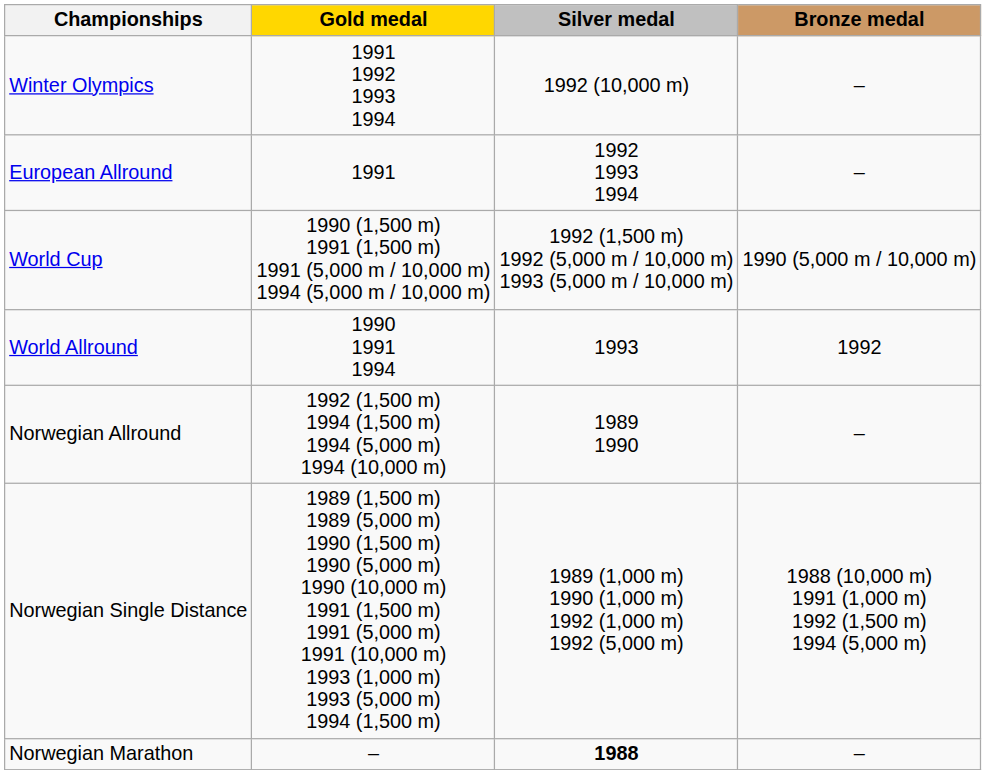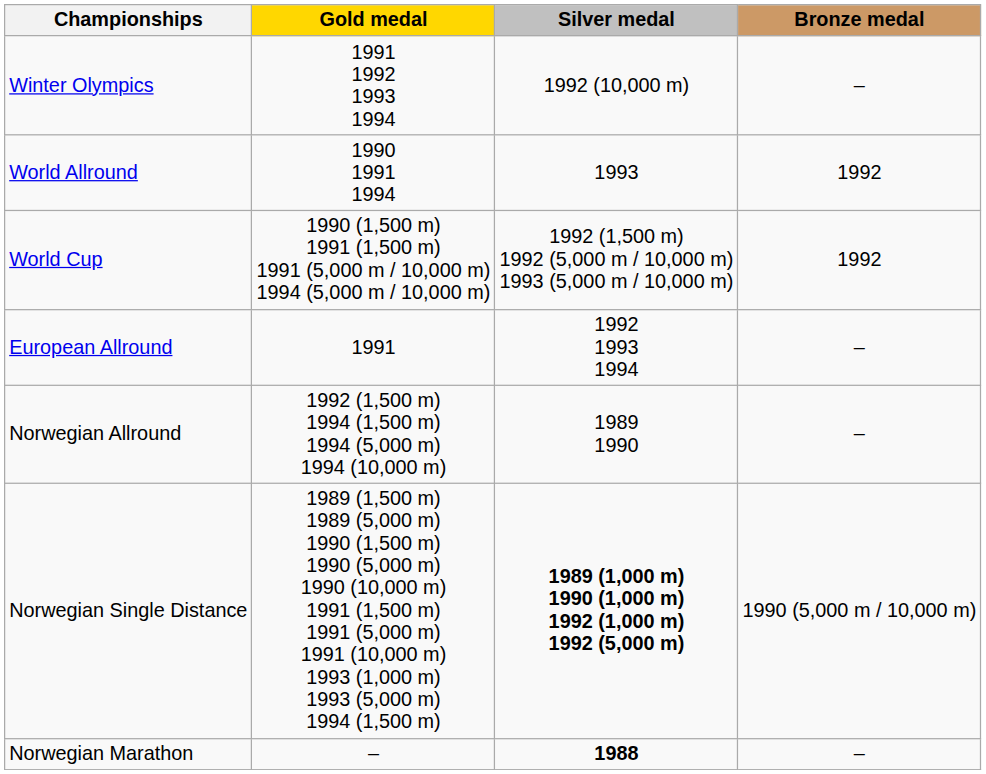 <table class="wikitable">
 <tr>
 <th>Championships</th>
 <td align=center bgcolor=gold><strong>Gold medal</strong></td>
 <td align=center bgcolor=silver><strong>Silver medal</strong></td>
 <td align=center bgcolor=cc9966><strong>Bronze medal</strong></td>
 </tr>
 <tr align="center">
 <td align="left"><a href='#'>Winter Olympics</a></td>
 <td>1991 <br> 1992 <br> 1993 <br> 1994</td>
 <td>1992 (10,000 m)</td>
 <td>–</td>
 </tr>
 <tr align="center">
-<td align="left"><a href='#'>European Allround</a></td>
-<td>1991</td>
-<td>1992 <br> 1993 <br> 1994</td>
-<td>–</td>
+<td align="left"><a href='#'>World Allround</a></td>
+<td>1990 <br> 1991 <br> 1994</td>
+<td>1993</td>
+<td>1992</td>
 </tr>
 <tr align="center">
 <td align="left"><a href='#'>World Cup</a></td>
 <td>1990 (1,500 m) <br> 1991 (1,500 m) <br> 1991 (5,000 m / 10,000 m) <br> 1994 (5,000 m / 10,000 m)</td>
 <td>1992 (1,500 m) <br> 1992 (5,000 m / 10,000 m) <br> 1993 (5,000 m / 10,000 m)</td>
-<td>1990 (5,000 m / 10,000 m)</td>
+<td>1992</td>
 </tr>
 <tr align="center">
-<td align="left"><a href='#'>World Allround</a></td>
-<td>1990 <br> 1991 <br> 1994</td>
-<td>1993</td>
-<td>1992</td>
+<td align="left"><a href='#'>European Allround</a></td>
+<td>1991</td>
+<td>1992 <br> 1993 <br> 1994</td>
+<td>–</td>
 </tr>
 <tr align="center">
 <td align="left">Norwegian Allround</td>
 <td>1992 (1,500 m) <br> 1994 (1,500 m) <br> 1994 (5,000 m) <br> 1994 (10,000 m)</td>
 <td>1989 <br> 1990</td>
 <td>–</td>
 </tr>
 <tr align="center">
 <td align="left">Norwegian Single Distance</td>
 <td>1989 (1,500 m) <br> 1989 (5,000 m) <br> 1990 (1,500 m) <br> 1990 (5,000 m) <br> 1990 (10,000 m) <br> 1991 (1,500 m) <br> 1991 (5,000 m) <br> 1991 (10,000 m) <br> 1993 (1,000 m) <br> 1993 (5,000 m) <br> 1994 (1,500 m)</td>
-<td>1989 (1,000 m) <br> 1990 (1,000 m) <br> 1992 (1,000 m) <br> 1992 (5,000 m)</td>
-<td>1988 (10,000 m) <br> 1991 (1,000 m) <br> 1992 (1,500 m) <br> 1994 (5,000 m)</td>
+<td><strong>1989 (1,000 m) <br> 1990 (1,000 m) <br> 1992 (1,000 m) <br> 1992 (5,000 m)</strong></td>
+<td>1990 (5,000 m / 10,000 m)</td>
 </tr>
 <tr align="center">
 <td align="left">Norwegian Marathon</td>
 <td>–</td>
 <td><strong>1988</strong></td>
 <td>–</td>
 </tr>
 </table>
